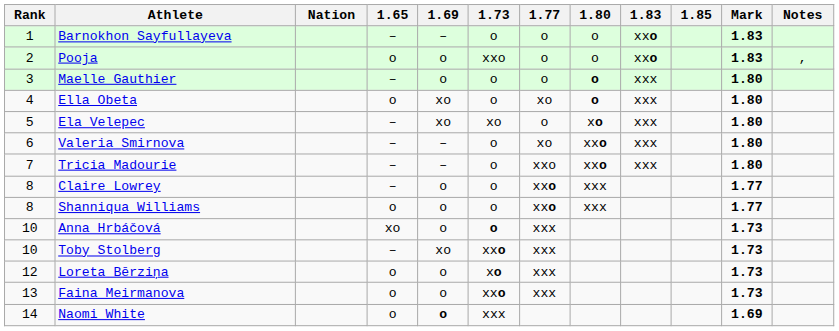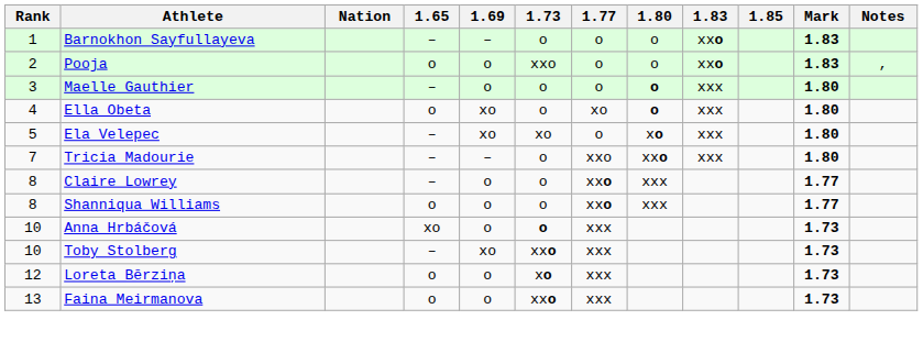 <table class="wikitable sortable" style="text-align:center;width: 65%;">
 <tr>
 <th scope="col">Rank</th>
 <th scope="col">Athlete</th>
 <th scope="col">Nation</th>
 <th scope="col">1.65</th>
 <th scope="col">1.69</th>
 <th scope="col">1.73</th>
 <th scope="col">1.77</th>
 <th scope="col">1.80</th>
 <th scope="col">1.83</th>
 <th scope="col">1.85</th>
 <th scope="col">Mark</th>
 <th scope="col">Notes</th>
 </tr>
 <tr bgcolor=ddffdd>
 <td>1</td>
 <td align=left><a href='#'>Barnokhon Sayfullayeva</a></td>
 <td align=left></td>
 <td>–</td>
 <td>–</td>
 <td>o</td>
 <td>o</td>
 <td>o</td>
 <td>xx<strong>o</strong></td>
 <td></td>
 <td><strong>1.83</strong></td>
 <td></td>
 </tr>
 <tr bgcolor=ddffdd>
 <td>2</td>
 <td align=left><a href='#'>Pooja</a></td>
 <td align=left></td>
 <td>o</td>
 <td>o</td>
 <td>xxo</td>
 <td>o</td>
 <td>o</td>
 <td>xx<strong>o</strong></td>
 <td></td>
 <td><strong>1.83</strong></td>
 <td>, </td>
 </tr>
 <tr bgcolor=ddffdd>
 <td>3</td>
 <td align=left><a href='#'>Maelle Gauthier</a></td>
 <td align=left></td>
 <td>–</td>
 <td>o</td>
 <td>o</td>
 <td>o</td>
 <td><strong>o</strong></td>
 <td>xxx</td>
 <td></td>
 <td><strong>1.80</strong></td>
 <td></td>
 </tr>
 <tr>
 <td>4</td>
 <td align=left><a href='#'>Ella Obeta</a></td>
 <td align=left></td>
 <td>o</td>
 <td>xo</td>
 <td>o</td>
 <td>xo</td>
 <td><strong>o</strong></td>
 <td>xxx</td>
 <td></td>
 <td><strong>1.80</strong></td>
 <td></td>
 </tr>
 <tr>
 <td>5</td>
 <td align=left><a href='#'>Ela Velepec</a></td>
 <td align=left></td>
 <td>–</td>
 <td>xo</td>
 <td>xo</td>
 <td>o</td>
 <td>x<strong>o</strong></td>
-<td>xxx</td>
-<td></td>
-<td><strong>1.80</strong></td>
-<td></td>
-</tr>
-<tr>
-<td>6</td>
-<td align=left><a href='#'>Valeria Smirnova</a></td>
-<td align=left></td>
-<td>–</td>
-<td>–</td>
-<td>o</td>
-<td>xo</td>
-<td>xx<strong>o</strong></td>
 <td>xxx</td>
 <td></td>
 <td><strong>1.80</strong></td>
 <td></td>
 </tr>
 <tr>
 <td>7</td>
 <td align=left><a href='#'>Tricia Madourie</a></td>
 <td align=left></td>
 <td>–</td>
 <td>–</td>
 <td>o</td>
 <td>xxo</td>
 <td>xx<strong>o</strong></td>
 <td>xxx</td>
 <td></td>
 <td><strong>1.80</strong></td>
 <td></td>
 </tr>
 <tr>
 <td>8</td>
 <td align=left><a href='#'>Claire Lowrey</a></td>
 <td align=left></td>
 <td>–</td>
 <td>o</td>
 <td>o</td>
 <td>xx<strong>o</strong></td>
 <td>xxx</td>
 <td></td>
 <td></td>
 <td><strong>1.77</strong></td>
 <td></td>
 </tr>
 <tr>
 <td>8</td>
 <td align=left><a href='#'>Shanniqua Williams</a></td>
 <td align=left></td>
 <td>o</td>
 <td>o</td>
 <td>o</td>
 <td>xx<strong>o</strong></td>
 <td>xxx</td>
 <td></td>
 <td></td>
 <td><strong>1.77</strong></td>
 <td></td>
 </tr>
 <tr>
 <td>10</td>
 <td align=left><a href='#'>Anna Hrbáčová</a></td>
 <td align=left></td>
 <td>xo</td>
 <td>o</td>
 <td><strong>o</strong></td>
 <td>xxx</td>
 <td></td>
 <td></td>
 <td></td>
 <td><strong>1.73</strong></td>
 <td></td>
 </tr>
 <tr>
 <td>10</td>
 <td align=left><a href='#'>Toby Stolberg</a></td>
 <td align=left></td>
 <td>–</td>
 <td>xo</td>
 <td>xx<strong>o</strong></td>
 <td>xxx</td>
 <td></td>
 <td></td>
 <td></td>
 <td><strong>1.73</strong></td>
 <td></td>
 </tr>
 <tr>
 <td>12</td>
 <td align=left><a href='#'>Loreta Bērziņa</a></td>
 <td align=left></td>
 <td>o</td>
 <td>o</td>
 <td>x<strong>o</strong></td>
 <td>xxx</td>
 <td></td>
 <td></td>
 <td></td>
 <td><strong>1.73</strong></td>
 <td></td>
 </tr>
 <tr>
 <td>13</td>
 <td align=left><a href='#'>Faina Meirmanova</a></td>
 <td align=left></td>
 <td>o</td>
 <td>o</td>
 <td>xx<strong>o</strong></td>
 <td>xxx</td>
 <td></td>
 <td></td>
 <td></td>
 <td><strong>1.73</strong></td>
 <td></td>
 </tr>
-<tr>
-<td>14</td>
-<td align=left><a href='#'>Naomi White</a></td>
-<td align=left></td>
-<td>o</td>
-<td><strong>o</strong></td>
-<td>xxx</td>
-<td></td>
-<td></td>
-<td></td>
-<td></td>
-<td><strong>1.69</strong></td>
-<td></td>
-</tr>
 </table>
